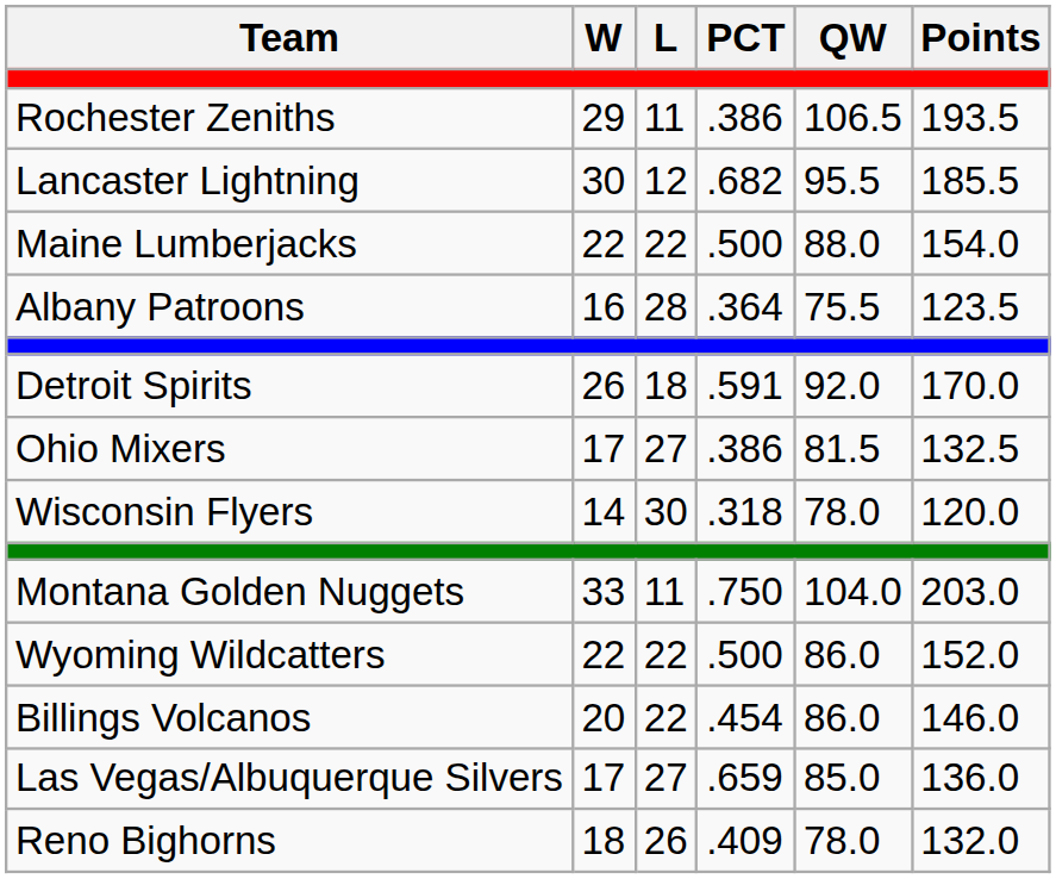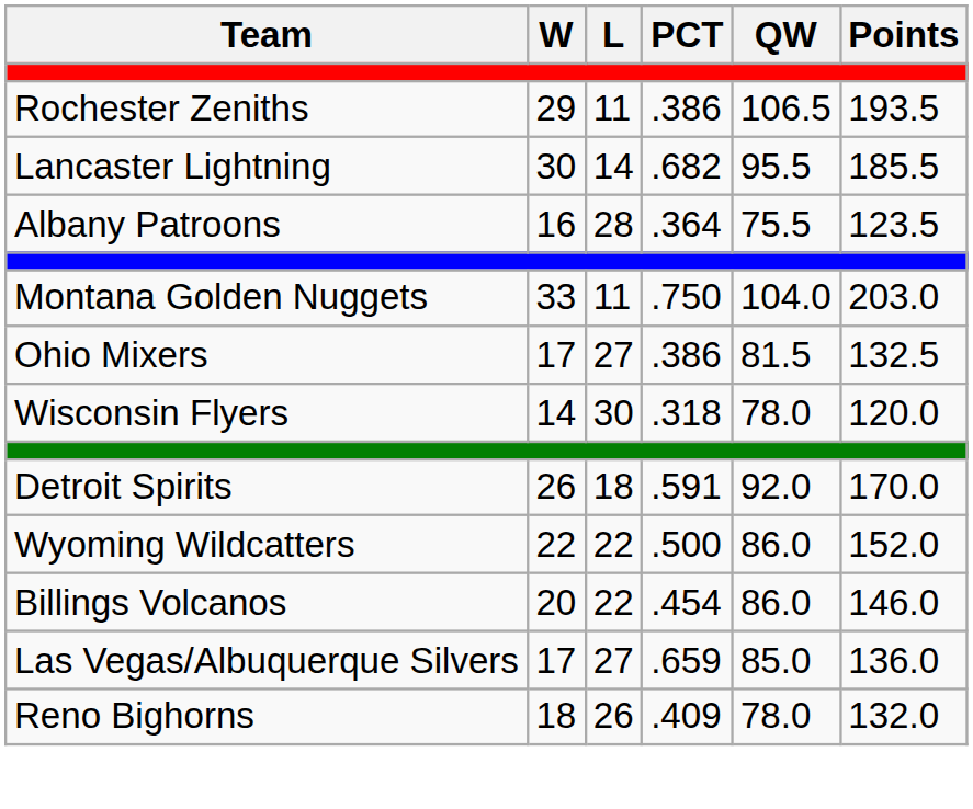 <table class="wikitable" style="font-size:90%">
 <tr>
 <th>Team</th>
 <th>W</th>
 <th>L</th>
 <th>PCT</th>
 <th>QW</th>
 <th>Points</th>
 </tr>
 <tr>
 <th style="background:red" colspan="6"></th>
 </tr>
 <tr>
 <td>Rochester Zeniths</td>
 <td>29</td>
 <td>11</td>
 <td>.386</td>
 <td>106.5</td>
 <td>193.5</td>
 </tr>
 <tr>
 <td>Lancaster Lightning</td>
 <td>30</td>
-<td>12</td>
+<td>14</td>
 <td>.682</td>
 <td>95.5</td>
 <td>185.5</td>
-</tr>
-<tr>
-<td>Maine Lumberjacks</td>
-<td>22</td>
-<td>22</td>
-<td>.500</td>
-<td>88.0</td>
-<td>154.0</td>
 </tr>
 <tr>
 <td>Albany Patroons</td>
 <td>16</td>
 <td>28</td>
 <td>.364</td>
 <td>75.5</td>
 <td>123.5</td>
 </tr>
 <tr>
 <th style="background:blue" colspan="6"></th>
 </tr>
 <tr>
-<td>Detroit Spirits</td>
-<td>26</td>
-<td>18</td>
-<td>.591</td>
-<td>92.0</td>
-<td>170.0</td>
+<td>Montana Golden Nuggets</td>
+<td>33</td>
+<td>11</td>
+<td>.750</td>
+<td>104.0</td>
+<td>203.0</td>
 </tr>
 <tr>
 <td>Ohio Mixers</td>
 <td>17</td>
 <td>27</td>
 <td>.386</td>
 <td>81.5</td>
 <td>132.5</td>
 </tr>
 <tr>
 <td>Wisconsin Flyers</td>
 <td>14</td>
 <td>30</td>
 <td>.318</td>
 <td>78.0</td>
 <td>120.0</td>
 </tr>
 <tr>
 <th style="background:green" colspan="6"></th>
 </tr>
 <tr>
-<td>Montana Golden Nuggets</td>
-<td>33</td>
-<td>11</td>
-<td>.750</td>
-<td>104.0</td>
-<td>203.0</td>
+<td>Detroit Spirits</td>
+<td>26</td>
+<td>18</td>
+<td>.591</td>
+<td>92.0</td>
+<td>170.0</td>
 </tr>
 <tr>
 <td>Wyoming Wildcatters</td>
 <td>22</td>
 <td>22</td>
 <td>.500</td>
 <td>86.0</td>
 <td>152.0</td>
 </tr>
 <tr>
 <td>Billings Volcanos</td>
 <td>20</td>
 <td>22</td>
 <td>.454</td>
 <td>86.0</td>
 <td>146.0</td>
 </tr>
 <tr>
 <td>Las Vegas/Albuquerque Silvers</td>
 <td>17</td>
 <td>27</td>
 <td>.659</td>
 <td>85.0</td>
 <td>136.0</td>
 </tr>
 <tr>
 <td>Reno Bighorns</td>
 <td>18</td>
 <td>26</td>
 <td>.409</td>
 <td>78.0</td>
 <td>132.0</td>
 </tr>
 </table>
